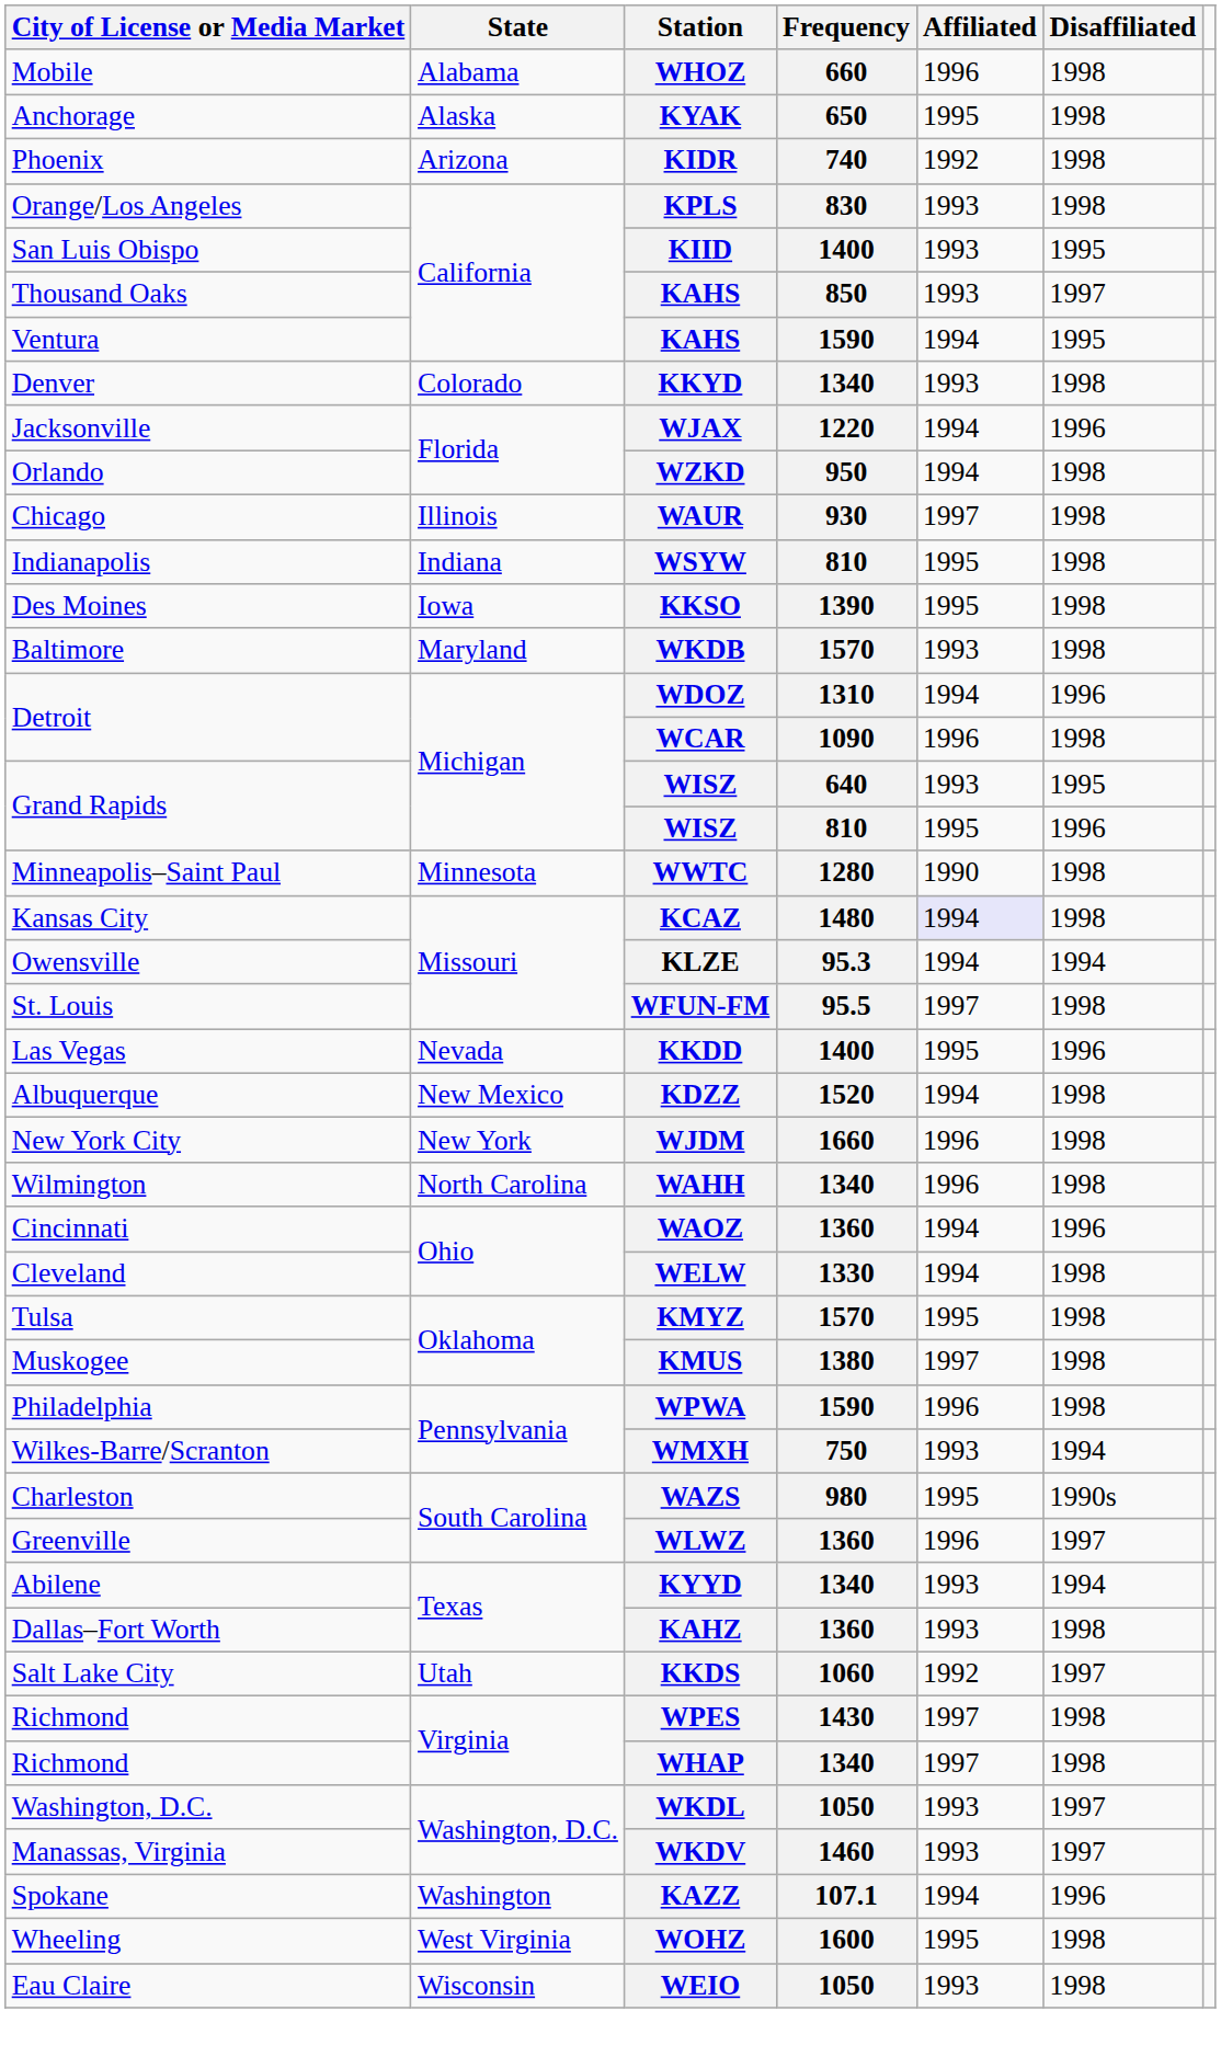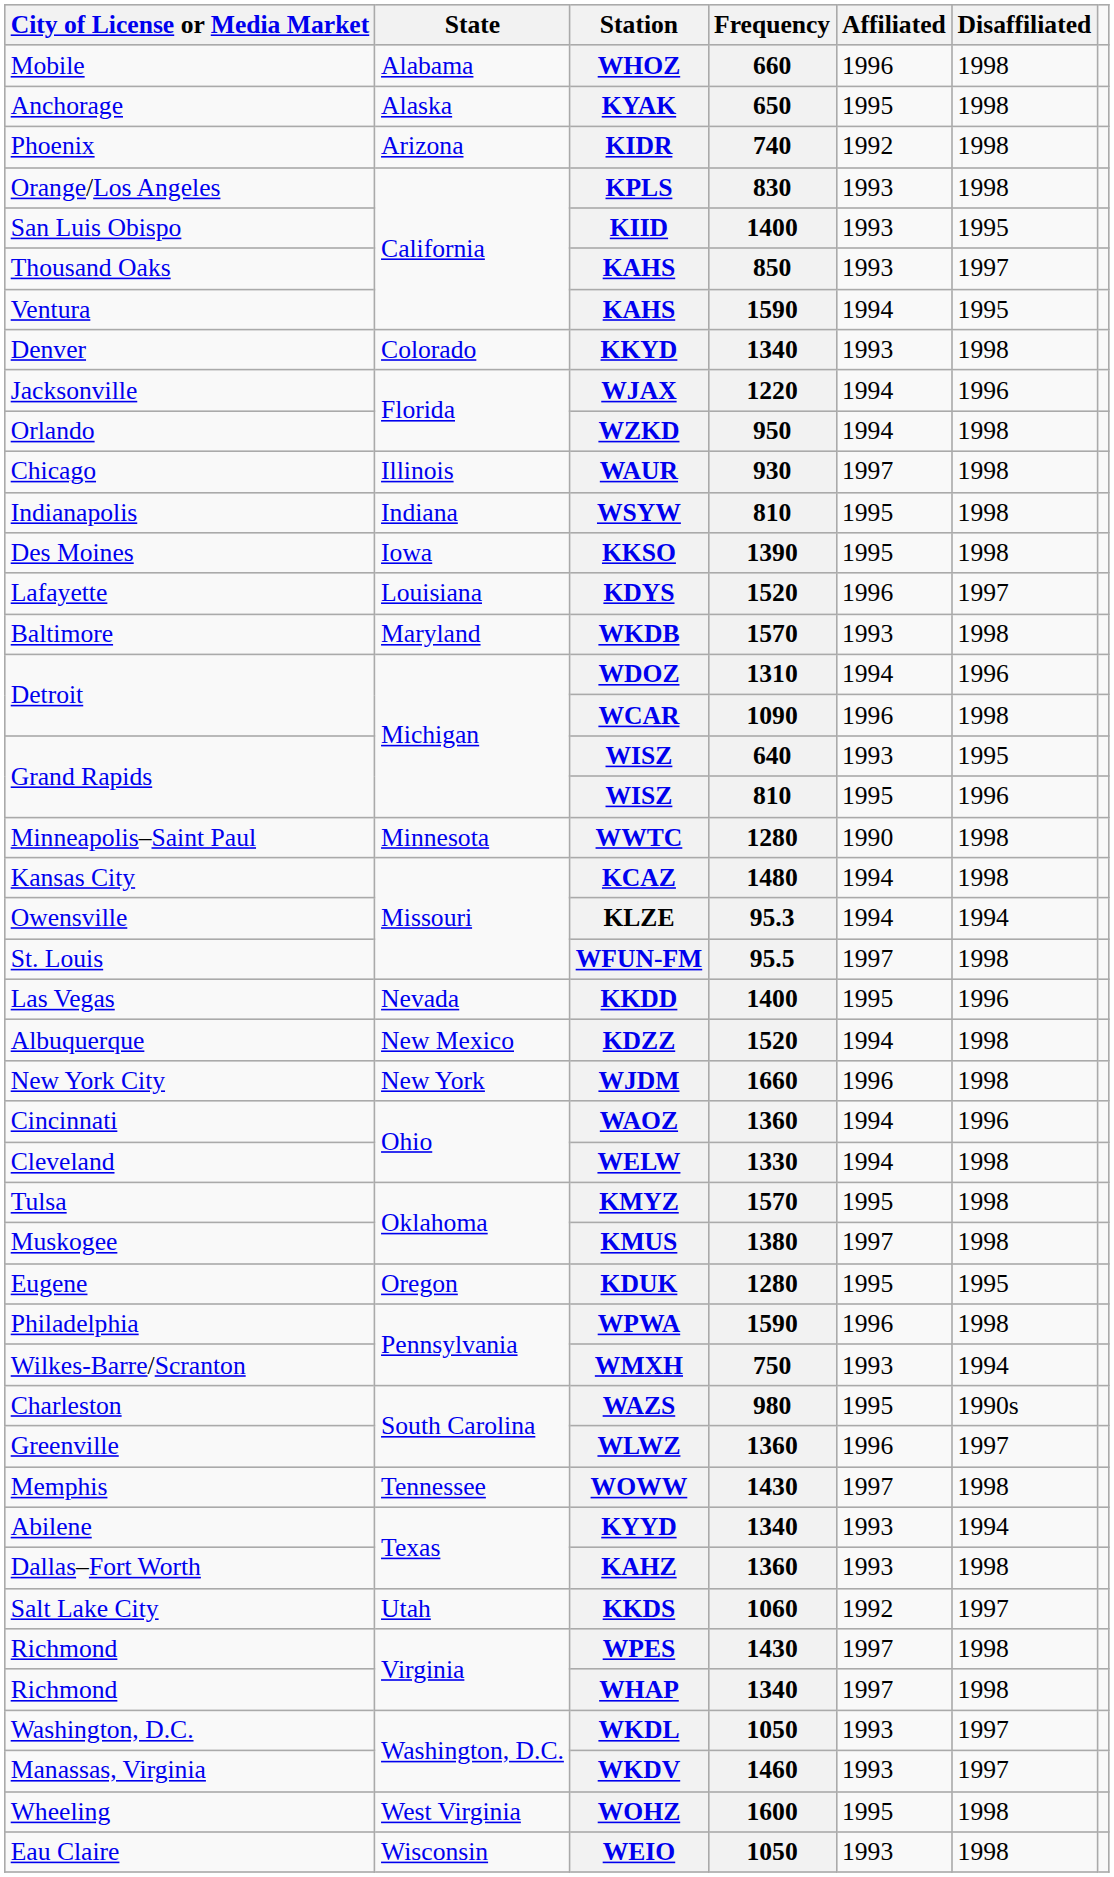 <table class="wikitable sortable">
 <tr>
 <th scope="col"><a href='#'>City of License</a> or <a href='#'>Media Market</a></th>
 <th scope="col">State</th>
 <th scope="col">Station</th>
 <th scope="col">Frequency</th>
 <th scope="col">Affiliated</th>
 <th scope="col">Disaffiliated</th>
 </tr>
 <tr>
 <td><a href='#'>Mobile</a></td>
 <td><a href='#'>Alabama</a></td>
 <th scope="row"><a href='#'>WHOZ</a></th>
 <th scope="row">660</th>
 <td>1996</td>
 <td>1998</td>
 <td></td>
 </tr>
 <tr>
 <td><a href='#'> Anchorage</a></td>
 <td><a href='#'>Alaska</a></td>
 <th scope="row"><a href='#'>KYAK</a></th>
 <th scope="row">650</th>
 <td>1995</td>
 <td>1998</td>
 <td></td>
 </tr>
 <tr>
 <td><a href='#'>Phoenix</a></td>
 <td><a href='#'>Arizona</a></td>
 <th scope="row"><a href='#'>KIDR</a></th>
 <th scope="row">740</th>
 <td>1992</td>
 <td>1998</td>
 <td></td>
 </tr>
 <tr>
 <td><a href='#'>Orange</a>/<a href='#'>Los Angeles</a></td>
 <td rowspan="4"><a href='#'>California</a></td>
 <th scope="row"><a href='#'>KPLS</a></th>
 <th scope="row">830</th>
 <td>1993</td>
 <td>1998</td>
 <td></td>
 </tr>
 <tr>
 <td><a href='#'> San Luis Obispo</a></td>
 <th scope="row"><a href='#'>KIID</a></th>
 <th scope="row">1400</th>
 <td>1993</td>
 <td>1995</td>
 <td></td>
 </tr>
 <tr>
 <td><a href='#'> Thousand Oaks</a></td>
 <th scope="row"><a href='#'>KAHS</a></th>
 <th scope="row">850</th>
 <td>1993</td>
 <td>1997</td>
 <td></td>
 </tr>
 <tr>
 <td><a href='#'> Ventura</a></td>
 <th scope="row"><a href='#'>KAHS</a></th>
 <th scope="row">1590</th>
 <td>1994</td>
 <td>1995</td>
 <td></td>
 </tr>
 <tr>
 <td><a href='#'>Denver</a></td>
 <td><a href='#'>Colorado</a></td>
 <th scope="row"><a href='#'>KKYD</a></th>
 <th scope="row">1340</th>
 <td>1993</td>
 <td>1998</td>
 <td></td>
 </tr>
 <tr>
 <td><a href='#'> Jacksonville</a></td>
 <td rowspan="2"><a href='#'>Florida</a></td>
 <th scope="row"><a href='#'>WJAX</a></th>
 <th scope="row">1220</th>
 <td>1994</td>
 <td>1996</td>
 <td></td>
 </tr>
 <tr>
 <td><a href='#'>Orlando</a></td>
 <th scope="row"><a href='#'>WZKD</a></th>
 <th scope="row">950</th>
 <td>1994</td>
 <td>1998</td>
 <td></td>
 </tr>
 <tr>
 <td><a href='#'>Chicago</a></td>
 <td><a href='#'>Illinois</a></td>
 <th scope="row"><a href='#'>WAUR</a></th>
 <th scope="row">930</th>
 <td>1997</td>
 <td>1998</td>
 <td></td>
 </tr>
 <tr>
 <td><a href='#'>Indianapolis</a></td>
 <td><a href='#'>Indiana</a></td>
 <th scope="row"><a href='#'>WSYW</a></th>
 <th scope="row">810</th>
 <td>1995</td>
 <td>1998</td>
 <td></td>
 </tr>
 <tr>
 <td><a href='#'> Des Moines</a></td>
 <td><a href='#'>Iowa</a></td>
 <th scope="row"><a href='#'>KKSO</a></th>
 <th scope="row">1390</th>
 <td>1995</td>
 <td>1998</td>
 <td></td>
 </tr>
 <tr>
+<td><a href='#'> Lafayette</a></td>
+<td><a href='#'>Louisiana</a></td>
+<th scope="row"><a href='#'>KDYS</a></th>
+<th scope="row">1520</th>
+<td>1996</td>
+<td>1997</td>
+<td></td>
+</tr>
+<tr>
 <td><a href='#'>Baltimore</a></td>
 <td><a href='#'>Maryland</a></td>
 <th scope="row"><a href='#'>WKDB</a></th>
 <th scope="row">1570</th>
 <td>1993</td>
 <td>1998</td>
 <td></td>
 </tr>
 <tr>
 <td rowspan="2"><a href='#'>Detroit</a></td>
 <td rowspan="4"><a href='#'>Michigan</a></td>
 <th scope="row"><a href='#'>WDOZ</a></th>
 <th scope="row">1310</th>
 <td>1994</td>
 <td>1996</td>
 <td></td>
 </tr>
 <tr>
 <th scope="row"><a href='#'>WCAR</a></th>
 <th scope="row">1090</th>
 <td>1996</td>
 <td>1998</td>
 <td></td>
 </tr>
 <tr>
 <td rowspan="2"><a href='#'>Grand Rapids</a></td>
 <th scope="row"><a href='#'>WISZ</a></th>
 <th scope="row">640</th>
 <td>1993</td>
 <td>1995</td>
 <td></td>
 </tr>
 <tr>
 <th scope="row"><a href='#'>WISZ</a></th>
 <th scope="row">810</th>
 <td>1995</td>
 <td>1996</td>
 <td></td>
 </tr>
 <tr>
 <td><a href='#'>Minneapolis</a>–<a href='#'>Saint Paul</a></td>
 <td><a href='#'>Minnesota</a></td>
 <th scope="row"><a href='#'>WWTC</a></th>
 <th scope="row">1280</th>
 <td>1990</td>
 <td>1998</td>
 <td></td>
 </tr>
 <tr>
 <td><a href='#'> Kansas City</a></td>
 <td rowspan="3"><a href='#'>Missouri</a></td>
 <th scope="row"><a href='#'>KCAZ</a></th>
 <th scope="row">1480</th>
-<td style="background: lavender;">1994</td>
+<td>1994</td>
 <td>1998</td>
 <td></td>
 </tr>
 <tr>
 <td><a href='#'> Owensville</a></td>
 <th scope="row">KLZE</th>
 <th scope="row">95.3</th>
 <td>1994</td>
 <td>1994</td>
 <td></td>
 </tr>
 <tr>
 <td><a href='#'>St. Louis</a></td>
 <th scope="row"><a href='#'>WFUN-FM</a></th>
 <th scope="row">95.5</th>
 <td>1997</td>
 <td>1998</td>
 <td></td>
 </tr>
 <tr>
 <td><a href='#'>Las Vegas</a></td>
 <td><a href='#'>Nevada</a></td>
 <th scope="row"><a href='#'>KKDD</a></th>
 <th scope="row">1400</th>
 <td>1995</td>
 <td>1996</td>
 <td></td>
 </tr>
 <tr>
 <td><a href='#'>Albuquerque</a></td>
 <td><a href='#'>New Mexico</a></td>
 <th scope="row"><a href='#'>KDZZ</a></th>
 <th scope="row">1520</th>
 <td>1994</td>
 <td>1998</td>
 <td></td>
 </tr>
 <tr>
 <td><a href='#'>New York City</a></td>
 <td><a href='#'> New York</a></td>
 <th scope="row"><a href='#'>WJDM</a></th>
 <th scope="row">1660</th>
 <td>1996</td>
 <td>1998</td>
 <td></td>
 </tr>
 <tr>
-<td><a href='#'> Wilmington</a></td>
-<td><a href='#'>North Carolina</a></td>
-<th scope="row"><a href='#'>WAHH</a></th>
-<th scope="row">1340</th>
-<td>1996</td>
-<td>1998</td>
-<td></td>
-</tr>
-<tr>
 <td><a href='#'>Cincinnati</a></td>
 <td rowspan="2"><a href='#'>Ohio</a></td>
 <th scope="row"><a href='#'>WAOZ</a></th>
 <th scope="row">1360</th>
 <td>1994</td>
 <td>1996</td>
 <td></td>
 </tr>
 <tr>
 <td><a href='#'>Cleveland</a></td>
 <th scope="row"><a href='#'>WELW</a></th>
 <th scope="row">1330</th>
 <td>1994</td>
 <td>1998</td>
 <td></td>
 </tr>
 <tr>
 <td><a href='#'>Tulsa</a></td>
 <td rowspan="2"><a href='#'>Oklahoma</a></td>
 <th scope="row"><a href='#'>KMYZ</a></th>
 <th scope="row">1570</th>
 <td>1995</td>
 <td>1998</td>
 <td></td>
 </tr>
 <tr>
 <td><a href='#'> Muskogee</a></td>
 <th scope="row"><a href='#'>KMUS</a></th>
 <th scope="row">1380</th>
 <td>1997</td>
 <td>1998</td>
 <td></td>
 </tr>
 <tr>
+<td><a href='#'>Eugene</a></td>
+<td><a href='#'>Oregon</a></td>
+<th scope="row"><a href='#'>KDUK</a></th>
+<th scope="row">1280</th>
+<td>1995</td>
+<td>1995</td>
+<td></td>
+</tr>
+<tr>
 <td><a href='#'>Philadelphia</a></td>
 <td rowspan="2"><a href='#'>Pennsylvania</a></td>
 <th scope="row"><a href='#'>WPWA</a></th>
 <th scope="row">1590</th>
 <td>1996</td>
 <td>1998</td>
 <td></td>
 </tr>
 <tr>
 <td><a href='#'>Wilkes-Barre</a>/<a href='#'>Scranton</a></td>
 <th scope="row"><a href='#'>WMXH</a></th>
 <th scope="row">750</th>
 <td>1993</td>
 <td>1994</td>
 <td></td>
 </tr>
 <tr>
 <td><a href='#'>Charleston</a></td>
 <td rowspan="2"><a href='#'>South Carolina</a></td>
 <th scope="row"><a href='#'>WAZS</a></th>
 <th scope="row">980</th>
 <td>1995</td>
 <td>1990s</td>
 <td></td>
 </tr>
 <tr>
 <td><a href='#'>Greenville</a></td>
 <th scope="row"><a href='#'>WLWZ</a></th>
 <th scope="row">1360</th>
 <td>1996</td>
 <td>1997</td>
+<td></td>
+</tr>
+<tr>
+<td><a href='#'>Memphis</a></td>
+<td><a href='#'>Tennessee</a></td>
+<th scope="row"><a href='#'>WOWW</a></th>
+<th scope="row">1430</th>
+<td>1997</td>
+<td>1998</td>
 <td></td>
 </tr>
 <tr>
 <td><a href='#'>Abilene</a></td>
 <td rowspan="2"><a href='#'>Texas</a></td>
 <th scope="row"><a href='#'>KYYD</a></th>
 <th scope="row">1340</th>
 <td>1993</td>
 <td>1994</td>
 <td></td>
 </tr>
 <tr>
 <td><a href='#'>Dallas</a>–<a href='#'>Fort Worth</a></td>
 <th scope="row"><a href='#'>KAHZ</a></th>
 <th scope="row">1360</th>
 <td>1993</td>
 <td>1998</td>
 <td></td>
 </tr>
 <tr>
 <td><a href='#'>Salt Lake City</a></td>
 <td><a href='#'>Utah</a></td>
 <th scope="row"><a href='#'>KKDS</a></th>
 <th scope="row">1060</th>
 <td>1992</td>
 <td>1997</td>
 <td></td>
 </tr>
 <tr>
 <td><a href='#'>Richmond</a></td>
 <td rowspan="2"><a href='#'>Virginia</a></td>
 <th scope="row"><a href='#'>WPES</a></th>
 <th scope="row">1430</th>
 <td>1997</td>
 <td>1998</td>
 <td></td>
 </tr>
 <tr>
 <td><a href='#'>Richmond</a></td>
 <th scope="row"><a href='#'>WHAP</a></th>
 <th scope="row">1340</th>
 <td>1997</td>
 <td>1998</td>
 <td></td>
 </tr>
 <tr>
 <td><a href='#'>Washington, D.C.</a></td>
 <td rowspan="2"><a href='#'>Washington, D.C.</a></td>
 <th scope="row"><a href='#'>WKDL</a></th>
 <th scope="row">1050</th>
 <td>1993</td>
 <td>1997</td>
 <td></td>
 </tr>
 <tr>
 <td><a href='#'>Manassas, Virginia</a></td>
 <th scope="row"><a href='#'>WKDV</a></th>
 <th scope="row">1460</th>
 <td>1993</td>
 <td>1997</td>
 <td></td>
 </tr>
 <tr>
-<td><a href='#'> Spokane</a></td>
-<td><a href='#'>Washington</a></td>
-<th scope="row"><a href='#'>KAZZ</a></th>
-<th scope="row">107.1</th>
-<td>1994</td>
-<td>1996</td>
-<td></td>
-</tr>
-<tr>
 <td><a href='#'> Wheeling</a></td>
 <td><a href='#'>West Virginia</a></td>
 <th scope="row"><a href='#'>WOHZ</a></th>
 <th scope="row">1600</th>
 <td>1995</td>
 <td>1998</td>
 <td></td>
 </tr>
 <tr>
 <td><a href='#'>Eau Claire</a></td>
 <td><a href='#'>Wisconsin</a></td>
 <th scope="row"><a href='#'>WEIO</a></th>
 <th scope="row">1050</th>
 <td>1993</td>
 <td>1998</td>
 <td></td>
 </tr>
 </table>
